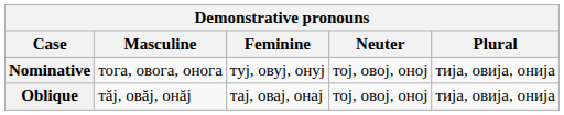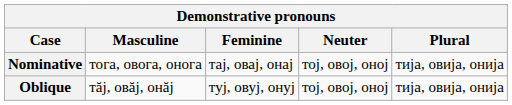 <table class="wikitable">
 <tr>
 <th colspan="5">Demonstrative pronouns</th>
 </tr>
 <tr>
 <th>Case</th>
 <th>Masculine</th>
 <th>Feminine</th>
 <th>Neuter</th>
 <th>Plural</th>
 </tr>
 <tr>
 <th>Nominative</th>
 <td>тога, овога, онога</td>
-<td>туј, овуј, онуј</td>
+<td>тај, овај, онај</td>
 <td>тој, овој, оној</td>
 <td>тија, овија, онија</td>
 </tr>
 <tr>
 <th>Oblique</th>
 <td>тăј, овăј, онăј</td>
-<td>тај, овај, онај</td>
+<td>туј, овуј, онуј</td>
 <td>тој, овој, оној</td>
 <td>тија, овија, онија</td>
 </tr>
 </table>
